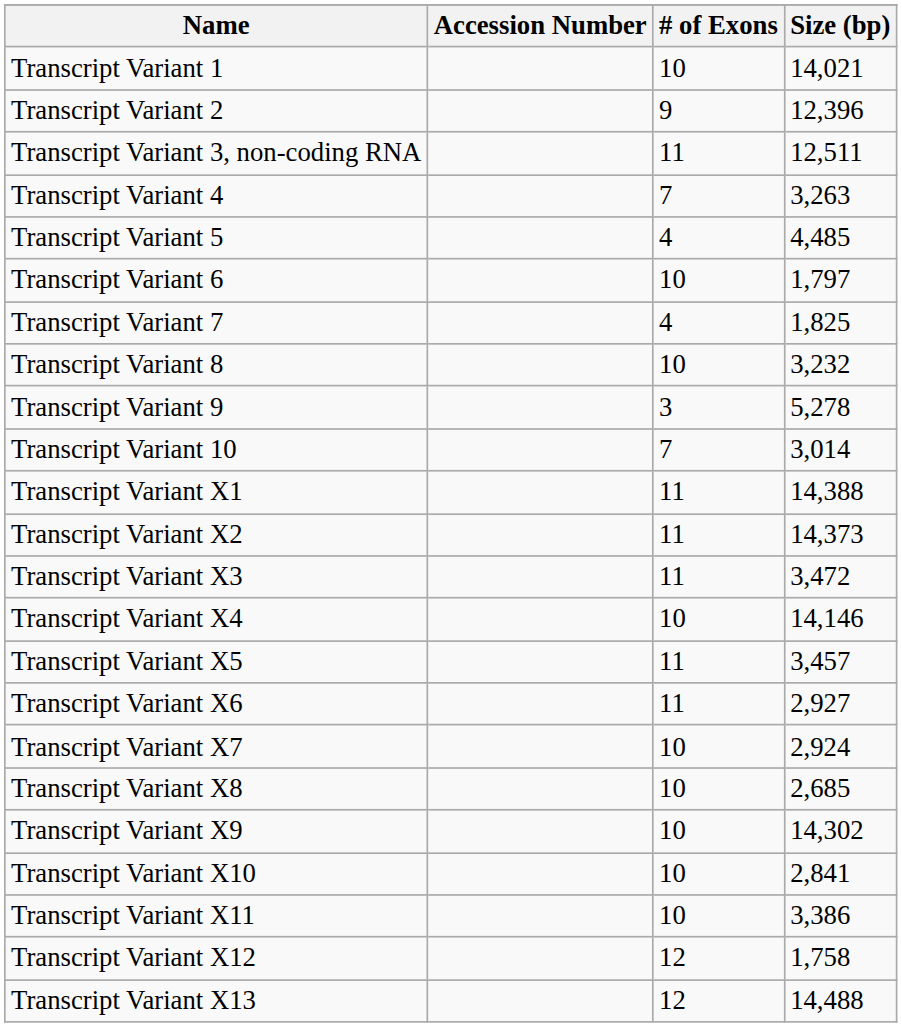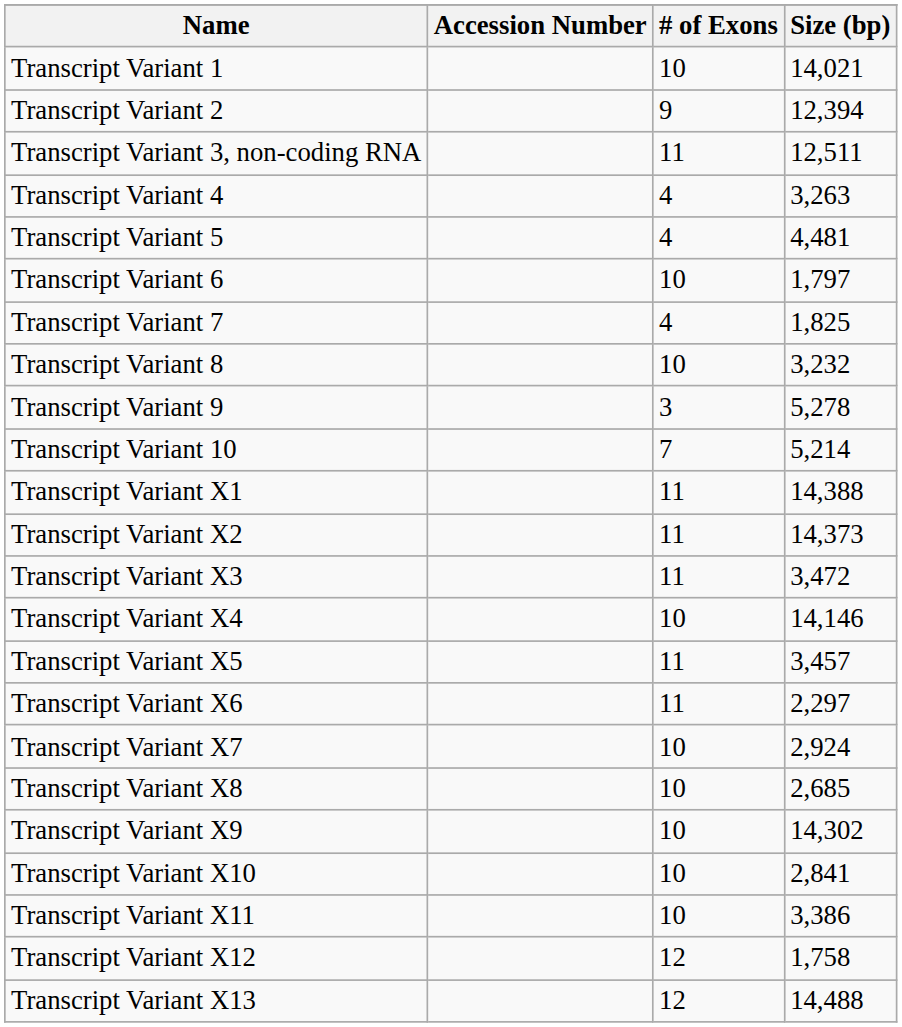 <table class="wikitable">
 <tr>
 </tr>
 <tr>
 <th>Name</th>
 <th>Accession Number</th>
 <th># of Exons</th>
 <th>Size (bp)</th>
 </tr>
 <tr>
 <td>Transcript Variant 1</td>
 <td></td>
 <td>10</td>
 <td>14,021</td>
 </tr>
 <tr>
 <td>Transcript Variant 2</td>
 <td></td>
 <td>9</td>
-<td>12,396</td>
+<td>12,394</td>
 </tr>
 <tr>
 <td>Transcript Variant 3, non-coding RNA</td>
 <td></td>
 <td>11</td>
 <td>12,511</td>
 </tr>
 <tr>
 <td>Transcript Variant 4</td>
 <td></td>
-<td>7</td>
+<td>4</td>
 <td>3,263</td>
 </tr>
 <tr>
 <td>Transcript Variant 5</td>
 <td></td>
 <td>4</td>
-<td>4,485</td>
+<td>4,481</td>
 </tr>
 <tr>
 <td>Transcript Variant 6</td>
 <td></td>
 <td>10</td>
 <td>1,797</td>
 </tr>
 <tr>
 <td>Transcript Variant 7</td>
 <td></td>
 <td>4</td>
 <td>1,825</td>
 </tr>
 <tr>
 <td>Transcript Variant 8</td>
 <td></td>
 <td>10</td>
 <td>3,232</td>
 </tr>
 <tr>
 <td>Transcript Variant 9</td>
 <td></td>
 <td>3</td>
 <td>5,278</td>
 </tr>
 <tr>
 <td>Transcript Variant 10</td>
 <td></td>
 <td>7</td>
-<td>3,014</td>
+<td>5,214</td>
 </tr>
 <tr>
 <td>Transcript Variant X1</td>
 <td></td>
 <td>11</td>
 <td>14,388</td>
 </tr>
 <tr>
 <td>Transcript Variant X2</td>
 <td></td>
 <td>11</td>
 <td>14,373</td>
 </tr>
 <tr>
 <td>Transcript Variant X3</td>
 <td></td>
 <td>11</td>
 <td>3,472</td>
 </tr>
 <tr>
 <td>Transcript Variant X4</td>
 <td></td>
 <td>10</td>
 <td>14,146</td>
 </tr>
 <tr>
 <td>Transcript Variant X5</td>
 <td></td>
 <td>11</td>
 <td>3,457</td>
 </tr>
 <tr>
 <td>Transcript Variant X6</td>
 <td></td>
 <td>11</td>
-<td>2,927</td>
+<td>2,297</td>
 </tr>
 <tr>
 <td>Transcript Variant X7</td>
 <td></td>
 <td>10</td>
 <td>2,924</td>
 </tr>
 <tr>
 <td>Transcript Variant X8</td>
 <td></td>
 <td>10</td>
 <td>2,685</td>
 </tr>
 <tr>
 <td>Transcript Variant X9</td>
 <td></td>
 <td>10</td>
 <td>14,302</td>
 </tr>
 <tr>
 <td>Transcript Variant X10</td>
 <td></td>
 <td>10</td>
 <td>2,841</td>
 </tr>
 <tr>
 <td>Transcript Variant X11</td>
 <td></td>
 <td>10</td>
 <td>3,386</td>
 </tr>
 <tr>
 <td>Transcript Variant X12</td>
 <td></td>
 <td>12</td>
 <td>1,758</td>
 </tr>
 <tr>
 <td>Transcript Variant X13</td>
 <td></td>
 <td>12</td>
 <td>14,488</td>
 </tr>
 </table>
